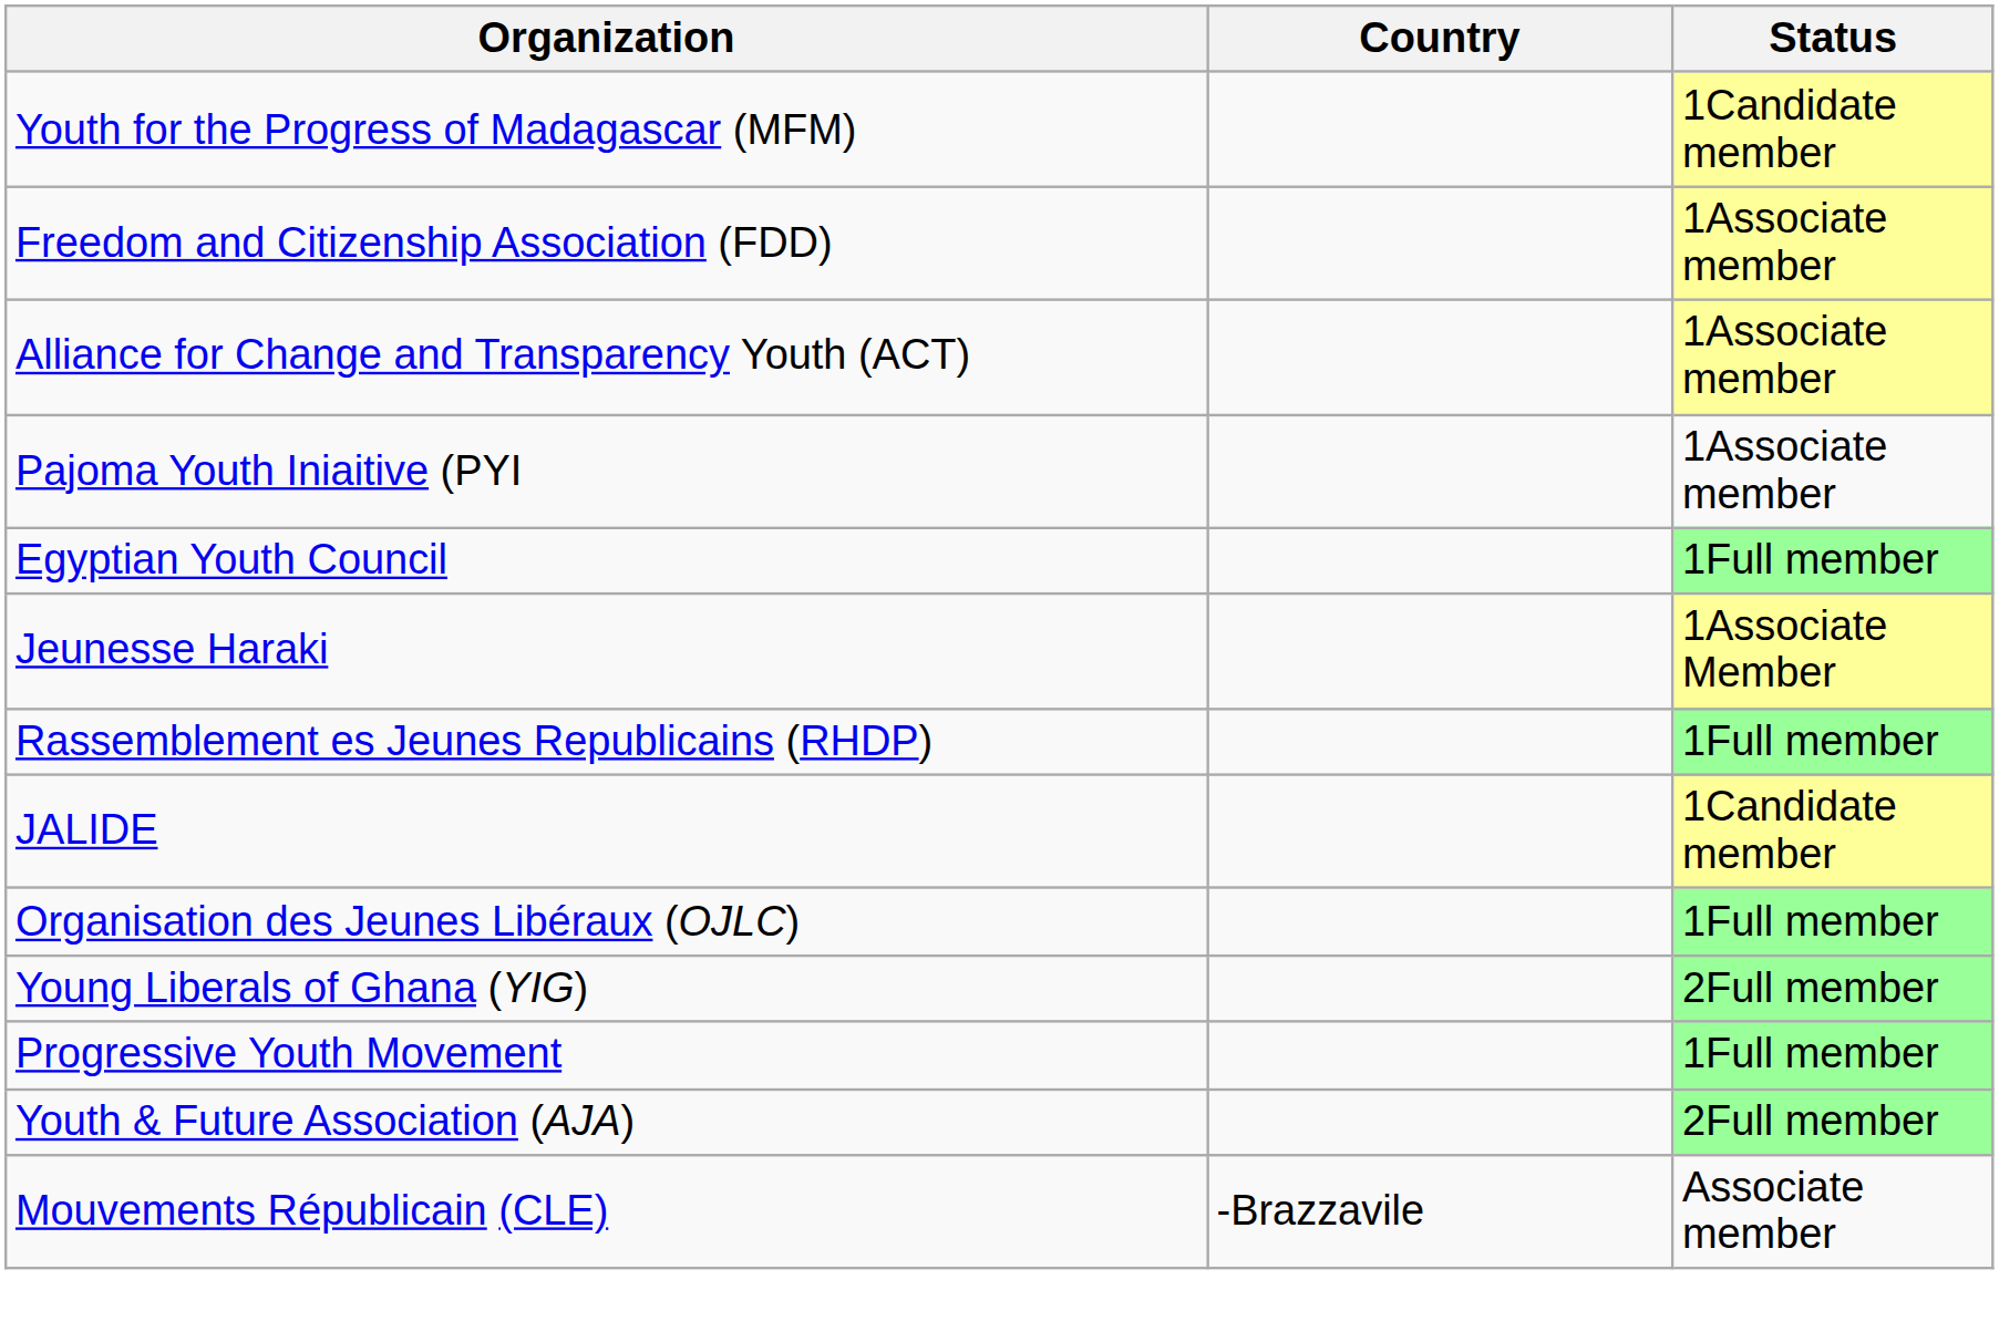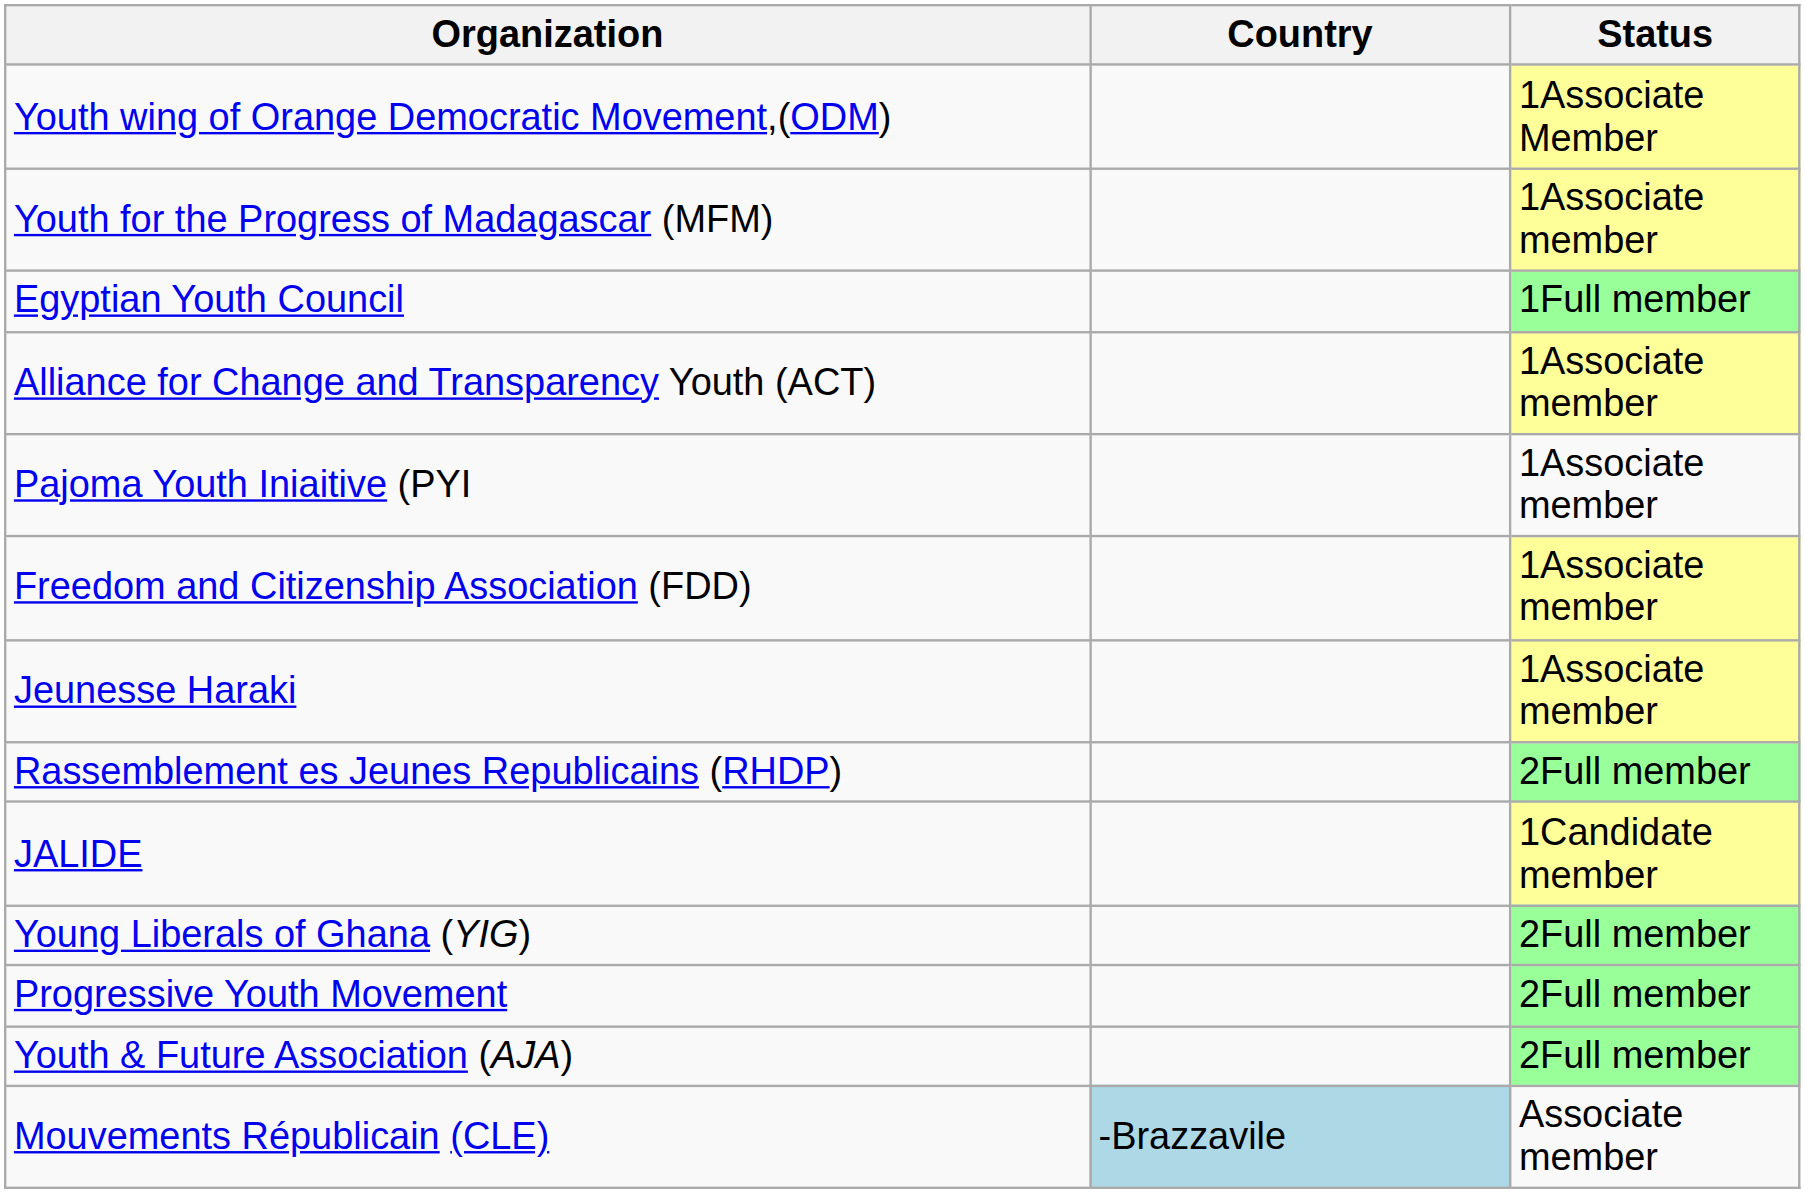 <table class="wikitable sortable" style="width: 60%">
 <tr>
 <th>Organization</th>
 <th width="170px">Country</th>
 <th width="115px">Status</th>
 </tr>
 <tr>
+<td><a href='#'>Youth wing of Orange Democratic Movement</a>,(<a href='#'>ODM</a>)</td>
+<td></td>
+<td style="background:#ff9;"><span>1</span>Associate Member</td>
+</tr>
+<tr>
 <td><a href='#'>Youth for the Progress of Madagascar</a> (MFM)</td>
 <td></td>
-<td style="background:#ff9;"><span>1</span>Candidate member</td>
+<td style="background:#ff9;"><span>1</span>Associate member</td>
 </tr>
 <tr>
-<td><a href='#'>Freedom and Citizenship Association</a> (FDD)</td>
+<td><a href='#'>Egyptian Youth Council</a></td>
 <td></td>
-<td style="background:#ff9"><span>1</span>Associate member</td>
+<td style="background:#9f9;"><span>1</span>Full member</td>
 </tr>
 <tr>
 <td><a href='#'>Alliance for Change and Transparency</a> Youth (ACT)</td>
 <td></td>
 <td style="background:#ff9;"><span>1</span>Associate member</td>
 </tr>
 <tr>
 <td><a href='#'>Pajoma Youth Iniaitive</a> (PYI</td>
 <td></td>
 <td style="background:##ff9"><span>1</span>Associate member</td>
 </tr>
 <tr>
-<td><a href='#'>Egyptian Youth Council</a></td>
+<td><a href='#'>Freedom and Citizenship Association</a> (FDD)</td>
 <td></td>
-<td style="background:#9f9;"><span>1</span>Full member</td>
+<td style="background:#ff9"><span>1</span>Associate member</td>
 </tr>
 <tr>
 <td><a href='#'>Jeunesse Haraki</a></td>
 <td></td>
-<td style="background:#ff9;"><span>1</span>Associate Member</td>
+<td style="background:#ff9"><span>1</span>Associate member</td>
 </tr>
 <tr>
 <td><a href='#'>Rassemblement es Jeunes Republicains</a> (<a href='#'>RHDP</a>)</td>
 <td></td>
-<td style="background:#9f9;"><span>1</span>Full member</td>
+<td style="background:#9f9;"><span>2</span>Full member</td>
 </tr>
 <tr>
 <td><a href='#'>JALIDE</a></td>
 <td></td>
 <td style="background:#ff9;"><span>1</span>Candidate member</td>
-</tr>
-<tr>
-<td><a href='#'>Organisation des Jeunes Libéraux</a> (<em>OJLC</em>)</td>
-<td></td>
-<td style="background:#9f9;"><span>1</span>Full member</td>
 </tr>
 <tr>
 <td><a href='#'>Young Liberals of Ghana</a> (<em>YIG</em>)</td>
 <td></td>
 <td style="background:#9f9;"><span>2</span>Full member</td>
 </tr>
 <tr>
 <td><a href='#'>Progressive Youth Movement</a></td>
 <td></td>
-<td style="background:#9f9;"><span>1</span>Full member</td>
+<td style="background:#9f9;"><span>2</span>Full member</td>
 </tr>
 <tr>
 <td><a href='#'>Youth & Future Association</a> (<em>AJA</em>)</td>
 <td></td>
 <td style="background:#9f9;"><span>2</span>Full member</td>
 </tr>
 <tr>
 <td><a href='#'>Mouvements Républicain</a> <a href='#'>(CLE)</a></td>
-<td>-Brazzavile</td>
+<td style="background: lightblue;">-Brazzavile</td>
 <td>Associate member</td>
 </tr>
 </table>
